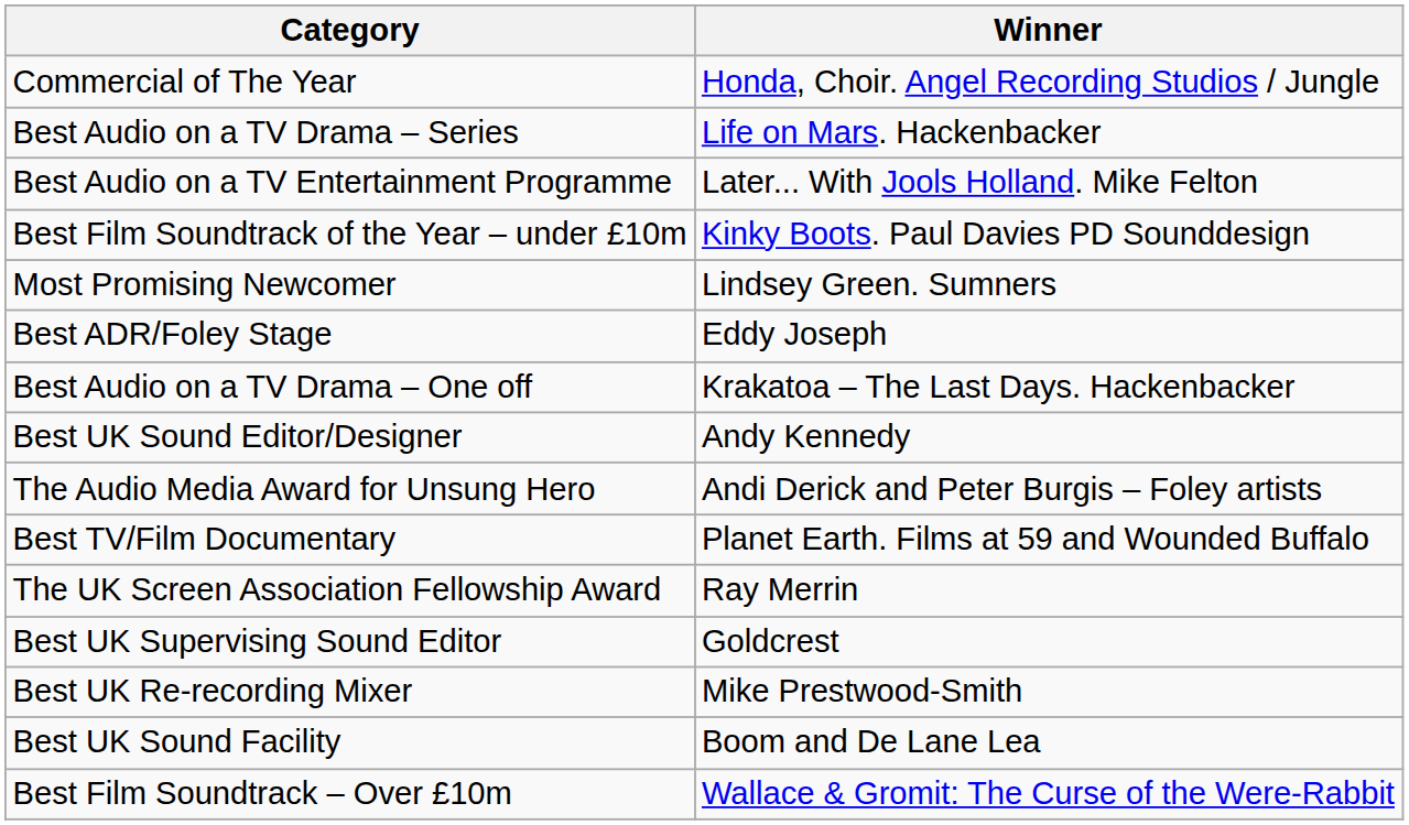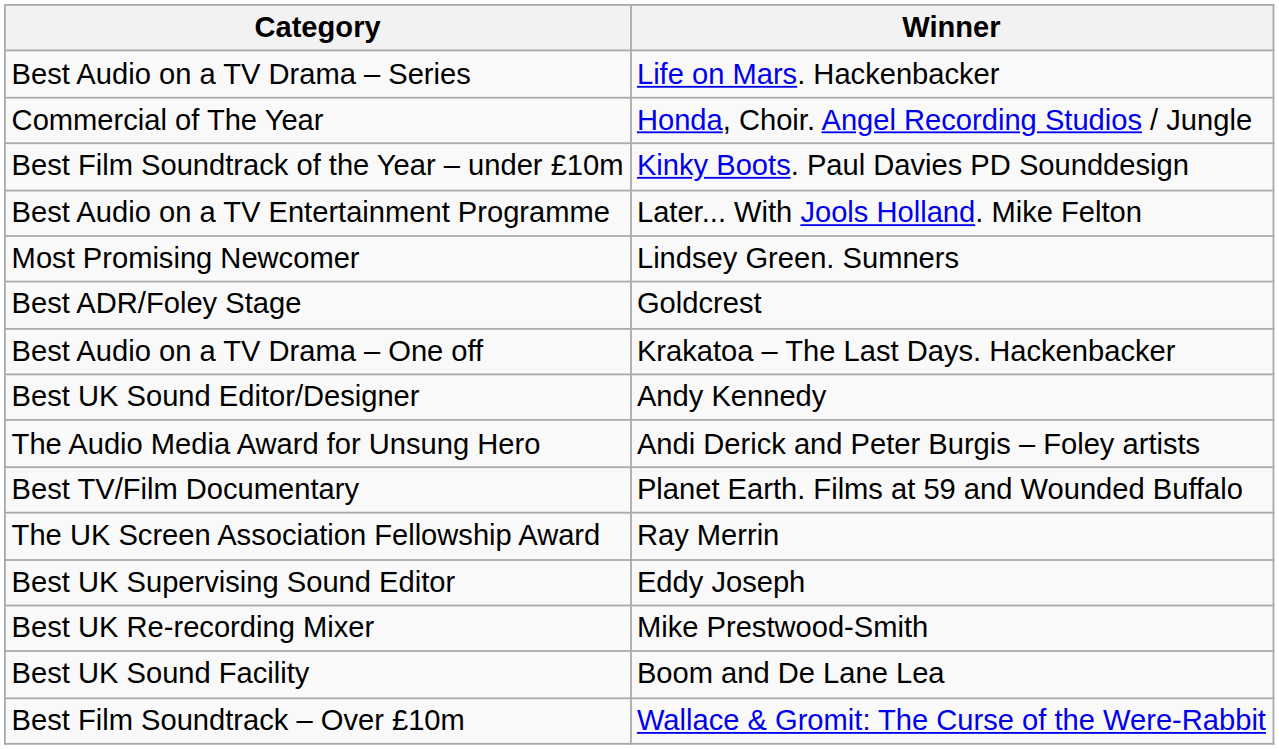 <table class="wikitable">
 <tr>
 <th>Category</th>
 <th>Winner</th>
 </tr>
 <tr>
+<td>Best Audio on a TV Drama – Series</td>
+<td><a href='#'>Life on Mars</a>. Hackenbacker</td>
+</tr>
+<tr>
 <td>Commercial of The Year</td>
 <td><a href='#'>Honda</a>, Choir. <a href='#'>Angel Recording Studios</a> / Jungle</td>
 </tr>
 <tr>
-<td>Best Audio on a TV Drama – Series</td>
-<td><a href='#'>Life on Mars</a>. Hackenbacker</td>
+<td>Best Film Soundtrack of the Year – under £10m</td>
+<td><a href='#'>Kinky Boots</a>. Paul Davies PD Sounddesign</td>
 </tr>
 <tr>
 <td>Best Audio on a TV Entertainment Programme</td>
 <td>Later... With <a href='#'>Jools Holland</a>. Mike Felton</td>
-</tr>
-<tr>
-<td>Best Film Soundtrack of the Year – under £10m</td>
-<td><a href='#'>Kinky Boots</a>. Paul Davies PD Sounddesign</td>
 </tr>
 <tr>
 <td>Most Promising Newcomer</td>
 <td>Lindsey Green. Sumners</td>
 </tr>
 <tr>
 <td>Best ADR/Foley Stage</td>
-<td>Eddy Joseph</td>
+<td>Goldcrest</td>
 </tr>
 <tr>
 <td>Best Audio on a TV Drama – One off</td>
 <td>Krakatoa – The Last Days. Hackenbacker</td>
 </tr>
 <tr>
 <td>Best UK Sound Editor/Designer</td>
 <td>Andy Kennedy</td>
 </tr>
 <tr>
 <td>The Audio Media Award for Unsung Hero</td>
 <td>Andi Derick and Peter Burgis – Foley artists</td>
 </tr>
 <tr>
 <td>Best TV/Film Documentary</td>
 <td>Planet Earth. Films at 59 and Wounded Buffalo</td>
 </tr>
 <tr>
 <td>The UK Screen Association Fellowship Award</td>
 <td>Ray Merrin</td>
 </tr>
 <tr>
 <td>Best UK Supervising Sound Editor</td>
-<td>Goldcrest</td>
+<td>Eddy Joseph</td>
 </tr>
 <tr>
 <td>Best UK Re-recording Mixer</td>
 <td>Mike Prestwood-Smith</td>
 </tr>
 <tr>
 <td>Best UK Sound Facility</td>
 <td>Boom and De Lane Lea</td>
 </tr>
 <tr>
 <td>Best Film Soundtrack – Over £10m</td>
 <td><a href='#'>Wallace & Gromit: The Curse of the Were-Rabbit</a></td>
 </tr>
 </table>
